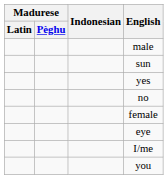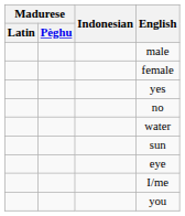 <table class="sortable wikitable" style="text-align:center;">
 <tr style="background:#ececec;">
 <th colspan=2>Madurese</th>
 <th rowspan=2>Indonesian</th>
 <th rowspan=2>English</th>
 </tr>
 <tr>
 <th>Latin</th>
 <th><a href='#'>Pèghu</a></th>
 </tr>
 <tr>
 <td></td>
 <td><span></span></td>
 <td></td>
 <td>male</td>
 </tr>
 <tr>
 <td></td>
 <td><span></span></td>
 <td></td>
-<td>sun</td>
+<td>female</td>
 </tr>
 <tr>
 <td></td>
 <td><span></span></td>
 <td></td>
 <td>yes</td>
 </tr>
 <tr>
 <td></td>
 <td><span></span></td>
 <td></td>
 <td>no</td>
 </tr>
 <tr>
+<td> </td>
+<td><span></span></td>
+<td></td>
+<td>water</td>
+</tr>
+<tr>
 <td></td>
 <td><span></span></td>
 <td></td>
-<td>female</td>
+<td>sun</td>
 </tr>
 <tr>
 <td></td>
 <td><span></span></td>
 <td></td>
 <td>eye</td>
 </tr>
 <tr>
 <td></td>
 <td><span></span></td>
 <td></td>
 <td>I/me</td>
 </tr>
 <tr>
 <td></td>
 <td><span></span></td>
 <td></td>
 <td>you</td>
 </tr>
 </table>
